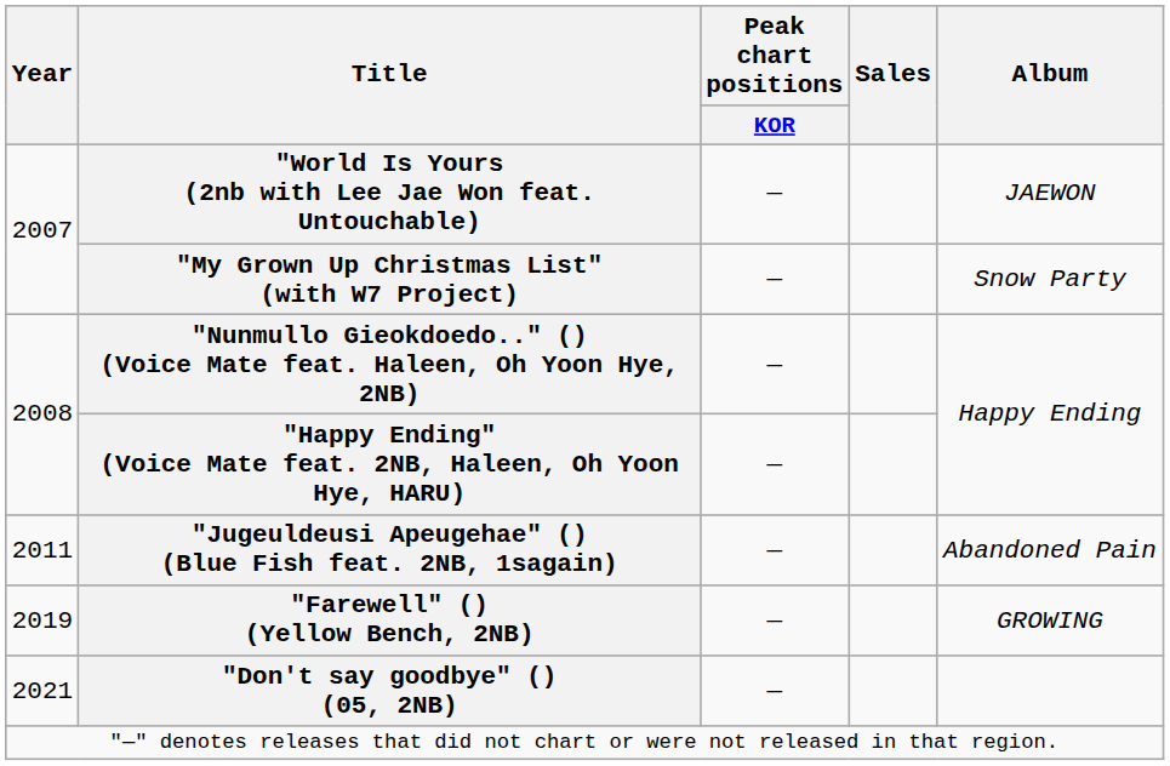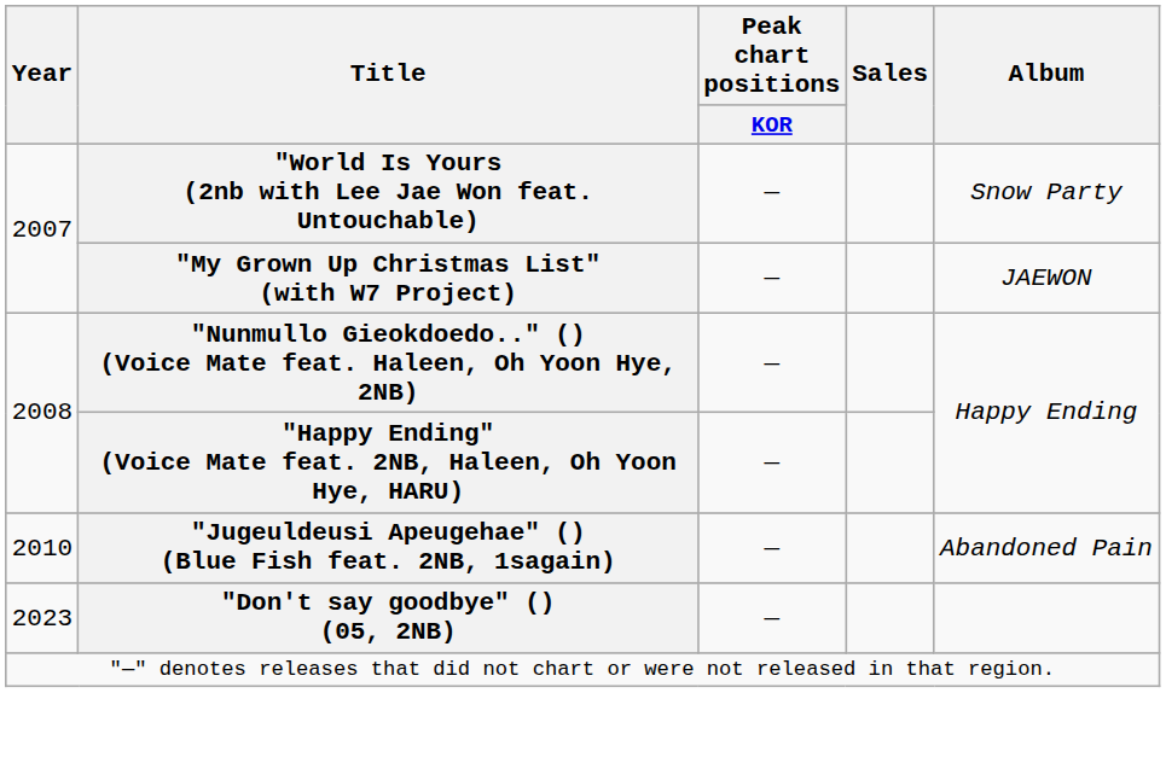 <table class="wikitable plainrowheaders" style="text-align:center;">
 <tr>
 <th scope="col" rowspan="2">Year</th>
 <th scope="col" rowspan="2" style="width:24em;">Title</th>
 <th colspan="1">Peak chart positions</th>
 <th rowspan="2">Sales</th>
 <th rowspan="2">Album</th>
 </tr>
 <tr>
 <th scope="col" style="width:4em;font-size:90%;"><a href='#'>KOR</a><br></th>
 </tr>
 <tr>
 <td rowspan="2">2007</td>
 <th scope="row">"World Is Yours <br>(2nb with Lee Jae Won feat. Untouchable)</th>
 <td>—</td>
 <td></td>
-<td><em>JAEWON</em></td>
+<td><em>Snow Party</em></td>
 </tr>
 <tr>
 <th scope="row">"My Grown Up Christmas List" <br>(with W7 Project)</th>
 <td>—</td>
 <td></td>
-<td><em>Snow Party</em></td>
+<td><em>JAEWON</em></td>
 </tr>
 <tr>
 <td rowspan="2">2008</td>
 <th scope="row">"Nunmullo Gieokdoedo.."  () <br>(Voice Mate feat. Haleen, Oh Yoon Hye, 2NB)</th>
 <td>—</td>
 <td></td>
 <td rowspan="2"><em>Happy Ending</em></td>
 </tr>
 <tr>
 <th scope="row">"Happy Ending" <br>(Voice Mate feat. 2NB, Haleen, Oh Yoon Hye, HARU)</th>
 <td>—</td>
 <td></td>
 </tr>
 <tr>
-<td rowspan="1">2011</td>
+<td rowspan="1">2010</td>
 <th scope="row">"Jugeuldeusi Apeugehae" () <br>(Blue Fish feat. 2NB, 1sagain)</th>
 <td>—</td>
 <td></td>
 <td><em>Abandoned Pain</em></td>
 </tr>
 <tr>
-<td rowspan="1">2019</td>
-<th scope="row">"Farewell" () <br>(Yellow Bench, 2NB)</th>
-<td>—</td>
-<td></td>
-<td><em>GROWING</em></td>
-</tr>
-<tr>
-<td rowspan="1">2021</td>
+<td rowspan="1">2023</td>
 <th scope="row">"Don't say goodbye" () <br>(05, 2NB)</th>
 <td>—</td>
 <td></td>
 <td></td>
 </tr>
 <tr>
 <td colspan="5" style="font-size:8pt;">"—" denotes releases that did not chart or were not released in that region.</td>
 </tr>
 </table>
